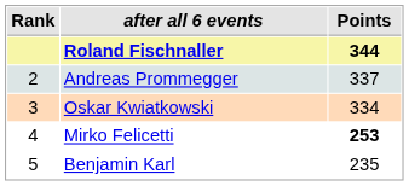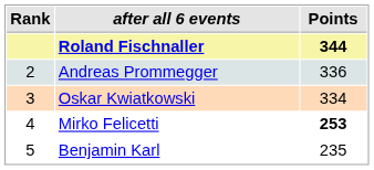 <table cellspacing="1" cellpadding="3" style="border:1px solid #AAAAAA;font-size:86%">
 <tr style="background-color: #E4E4E4;">
 <th style="border-bottom:1px solid #AAAAAA; width: 10px;">Rank</th>
 <th style="border-bottom:1px solid #AAAAAA; width: 200px;"><em>after all 6 events</em></th>
 <th style="border-bottom:1px solid #AAAAAA; width: 50px;">Points</th>
 </tr>
 <tr style="background:#f7f6a8;">
 <td align=center></td>
 <td><strong> <a href='#'>Roland Fischnaller</a></strong></td>
 <td align=center><strong>344</strong></td>
 </tr>
 <tr style="background:#dce5e5;">
 <td align=center>2</td>
 <td> <a href='#'>Andreas Prommegger</a></td>
-<td align=center>337</td>
+<td align=center>336</td>
 </tr>
 <tr style="background:#ffdab9;">
 <td align=center>3</td>
 <td> <a href='#'>Oskar Kwiatkowski</a></td>
 <td align=center>334</td>
 </tr>
 <tr>
 <td align=center>4</td>
 <td> <a href='#'>Mirko Felicetti</a></td>
 <td align=center><strong>253</strong></td>
 </tr>
 <tr>
 <td align=center>5</td>
 <td> <a href='#'>Benjamin Karl</a></td>
 <td align=center>235</td>
 </tr>
 </table>
